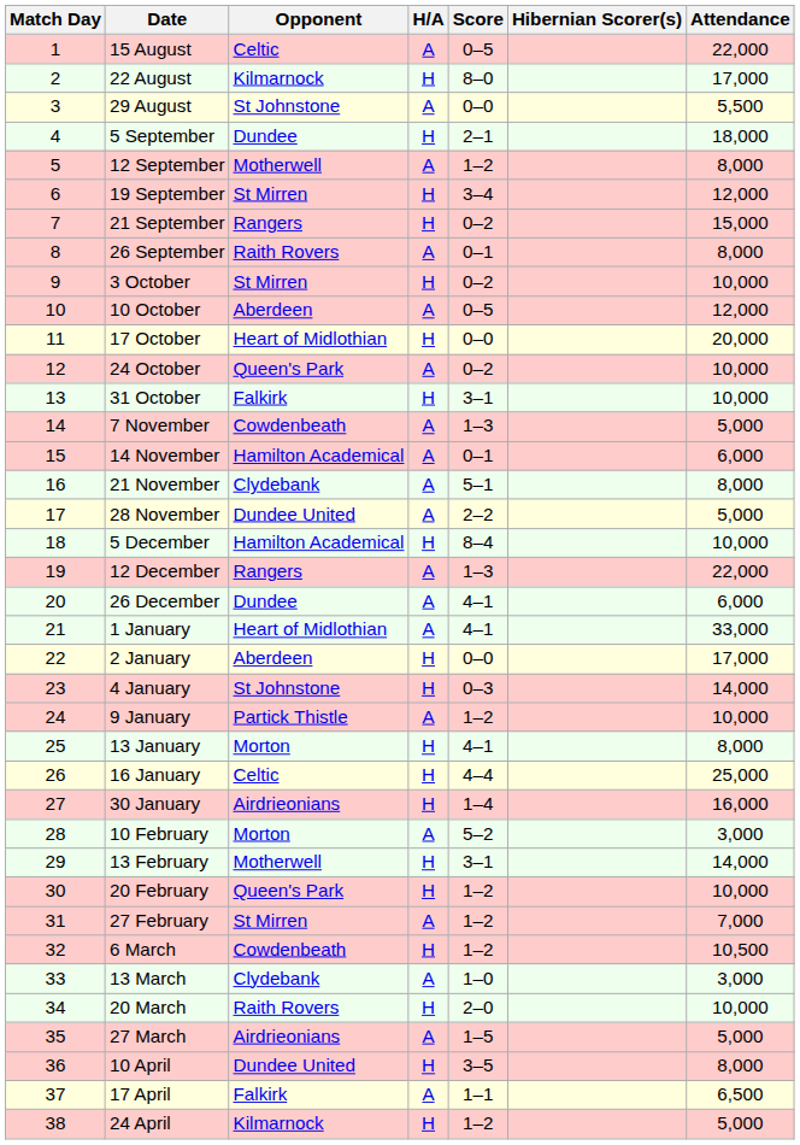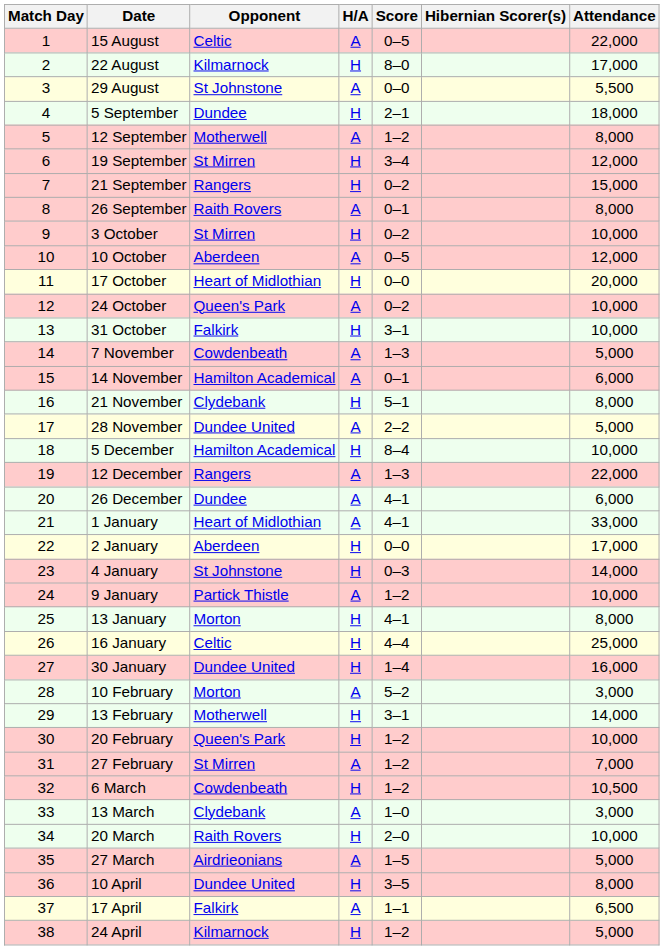 <table class="wikitable" style="text-align:center">
 <tr>
 <th>Match Day</th>
 <th>Date</th>
 <th>Opponent</th>
 <th>H/A</th>
 <th>Score</th>
 <th>Hibernian Scorer(s)</th>
 <th>Attendance</th>
 </tr>
 <tr bgcolor=#FFCCCC>
 <td>1</td>
 <td align=left>15 August</td>
 <td align=left><a href='#'>Celtic</a></td>
 <td><a href='#'>A</a></td>
 <td>0–5</td>
 <td align=left></td>
 <td>22,000</td>
 </tr>
 <tr bgcolor=#EEFFEE>
 <td>2</td>
 <td align=left>22 August</td>
 <td align=left><a href='#'>Kilmarnock</a></td>
 <td><a href='#'>H</a></td>
 <td>8–0</td>
 <td align=left></td>
 <td>17,000</td>
 </tr>
 <tr bgcolor=#FFFFDD>
 <td>3</td>
 <td align=left>29 August</td>
 <td align=left><a href='#'>St Johnstone</a></td>
 <td><a href='#'>A</a></td>
 <td>0–0</td>
 <td align=left></td>
 <td>5,500</td>
 </tr>
 <tr bgcolor=#EEFFEE>
 <td>4</td>
 <td align=left>5 September</td>
 <td align=left><a href='#'>Dundee</a></td>
 <td><a href='#'>H</a></td>
 <td>2–1</td>
 <td align=left></td>
 <td>18,000</td>
 </tr>
 <tr bgcolor=#FFCCCC>
 <td>5</td>
 <td align=left>12 September</td>
 <td align=left><a href='#'>Motherwell</a></td>
 <td><a href='#'>A</a></td>
 <td>1–2</td>
 <td align=left></td>
 <td>8,000</td>
 </tr>
 <tr bgcolor=#FFCCCC>
 <td>6</td>
 <td align=left>19 September</td>
 <td align=left><a href='#'>St Mirren</a></td>
 <td><a href='#'>H</a></td>
 <td>3–4</td>
 <td align=left></td>
 <td>12,000</td>
 </tr>
 <tr bgcolor=#FFCCCC>
 <td>7</td>
 <td align=left>21 September</td>
 <td align=left><a href='#'>Rangers</a></td>
 <td><a href='#'>H</a></td>
 <td>0–2</td>
 <td align=left></td>
 <td>15,000</td>
 </tr>
 <tr bgcolor=#FFCCCC>
 <td>8</td>
 <td align=left>26 September</td>
 <td align=left><a href='#'>Raith Rovers</a></td>
 <td><a href='#'>A</a></td>
 <td>0–1</td>
 <td align=left></td>
 <td>8,000</td>
 </tr>
 <tr bgcolor=#FFCCCC>
 <td>9</td>
 <td align=left>3 October</td>
 <td align=left><a href='#'>St Mirren</a></td>
 <td><a href='#'>H</a></td>
 <td>0–2</td>
 <td align=left></td>
 <td>10,000</td>
 </tr>
 <tr bgcolor=#FFCCCC>
 <td>10</td>
 <td align=left>10 October</td>
 <td align=left><a href='#'>Aberdeen</a></td>
 <td><a href='#'>A</a></td>
 <td>0–5</td>
 <td align=left></td>
 <td>12,000</td>
 </tr>
 <tr bgcolor=#FFFFDD>
 <td>11</td>
 <td align=left>17 October</td>
 <td align=left><a href='#'>Heart of Midlothian</a></td>
 <td><a href='#'>H</a></td>
 <td>0–0</td>
 <td align=left></td>
 <td>20,000</td>
 </tr>
 <tr bgcolor=#FFCCCC>
 <td>12</td>
 <td align=left>24 October</td>
 <td align=left><a href='#'>Queen's Park</a></td>
 <td><a href='#'>A</a></td>
 <td>0–2</td>
 <td align=left></td>
 <td>10,000</td>
 </tr>
 <tr bgcolor=#EEFFEE>
 <td>13</td>
 <td align=left>31 October</td>
 <td align=left><a href='#'>Falkirk</a></td>
 <td><a href='#'>H</a></td>
 <td>3–1</td>
 <td align=left></td>
 <td>10,000</td>
 </tr>
 <tr bgcolor=#FFCCCC>
 <td>14</td>
 <td align=left>7 November</td>
 <td align=left><a href='#'>Cowdenbeath</a></td>
 <td><a href='#'>A</a></td>
 <td>1–3</td>
 <td align=left></td>
 <td>5,000</td>
 </tr>
 <tr bgcolor=#FFCCCC>
 <td>15</td>
 <td align=left>14 November</td>
 <td align=left><a href='#'>Hamilton Academical</a></td>
 <td><a href='#'>A</a></td>
 <td>0–1</td>
 <td align=left></td>
 <td>6,000</td>
 </tr>
 <tr bgcolor=#EEFFEE>
 <td>16</td>
 <td align=left>21 November</td>
 <td align=left><a href='#'>Clydebank</a></td>
-<td><a href='#'>A</a></td>
+<td><a href='#'>H</a></td>
 <td>5–1</td>
 <td align=left></td>
 <td>8,000</td>
 </tr>
 <tr bgcolor=#FFFFDD>
 <td>17</td>
 <td align=left>28 November</td>
 <td align=left><a href='#'>Dundee United</a></td>
 <td><a href='#'>A</a></td>
 <td>2–2</td>
 <td align=left></td>
 <td>5,000</td>
 </tr>
 <tr bgcolor=#EEFFEE>
 <td>18</td>
 <td align=left>5 December</td>
 <td align=left><a href='#'>Hamilton Academical</a></td>
 <td><a href='#'>H</a></td>
 <td>8–4</td>
 <td align=left></td>
 <td>10,000</td>
 </tr>
 <tr bgcolor=#FFCCCC>
 <td>19</td>
 <td align=left>12 December</td>
 <td align=left><a href='#'>Rangers</a></td>
 <td><a href='#'>A</a></td>
 <td>1–3</td>
 <td align=left></td>
 <td>22,000</td>
 </tr>
 <tr bgcolor=#EEFFEE>
 <td>20</td>
 <td align=left>26 December</td>
 <td align=left><a href='#'>Dundee</a></td>
 <td><a href='#'>A</a></td>
 <td>4–1</td>
 <td align=left></td>
 <td>6,000</td>
 </tr>
 <tr bgcolor=#EEFFEE>
 <td>21</td>
 <td align=left>1 January</td>
 <td align=left><a href='#'>Heart of Midlothian</a></td>
 <td><a href='#'>A</a></td>
 <td>4–1</td>
 <td align=left></td>
 <td>33,000</td>
 </tr>
 <tr bgcolor=#FFFFDD>
 <td>22</td>
 <td align=left>2 January</td>
 <td align=left><a href='#'>Aberdeen</a></td>
 <td><a href='#'>H</a></td>
 <td>0–0</td>
 <td align=left></td>
 <td>17,000</td>
 </tr>
 <tr bgcolor=#FFCCCC>
 <td>23</td>
 <td align=left>4 January</td>
 <td align=left><a href='#'>St Johnstone</a></td>
 <td><a href='#'>H</a></td>
 <td>0–3</td>
 <td align=left></td>
 <td>14,000</td>
 </tr>
 <tr bgcolor=#FFCCCC>
 <td>24</td>
 <td align=left>9 January</td>
 <td align=left><a href='#'>Partick Thistle</a></td>
 <td><a href='#'>A</a></td>
 <td>1–2</td>
 <td align=left></td>
 <td>10,000</td>
 </tr>
 <tr bgcolor=#EEFFEE>
 <td>25</td>
 <td align=left>13 January</td>
 <td align=left><a href='#'>Morton</a></td>
 <td><a href='#'>H</a></td>
 <td>4–1</td>
 <td align=left></td>
 <td>8,000</td>
 </tr>
 <tr bgcolor=#FFFFDD>
 <td>26</td>
 <td align=left>16 January</td>
 <td align=left><a href='#'>Celtic</a></td>
 <td><a href='#'>H</a></td>
 <td>4–4</td>
 <td align=left></td>
 <td>25,000</td>
 </tr>
 <tr bgcolor=#FFCCCC>
 <td>27</td>
 <td align=left>30 January</td>
-<td align=left><a href='#'>Airdrieonians</a></td>
+<td align=left><a href='#'>Dundee United</a></td>
 <td><a href='#'>H</a></td>
 <td>1–4</td>
 <td align=left></td>
 <td>16,000</td>
 </tr>
 <tr bgcolor=#EEFFEE>
 <td>28</td>
 <td align=left>10 February</td>
 <td align=left><a href='#'>Morton</a></td>
 <td><a href='#'>A</a></td>
 <td>5–2</td>
 <td align=left></td>
 <td>3,000</td>
 </tr>
 <tr bgcolor=#EEFFEE>
 <td>29</td>
 <td align=left>13 February</td>
 <td align=left><a href='#'>Motherwell</a></td>
 <td><a href='#'>H</a></td>
 <td>3–1</td>
 <td align=left></td>
 <td>14,000</td>
 </tr>
 <tr bgcolor=#FFCCCC>
 <td>30</td>
 <td align=left>20 February</td>
 <td align=left><a href='#'>Queen's Park</a></td>
 <td><a href='#'>H</a></td>
 <td>1–2</td>
 <td align=left></td>
 <td>10,000</td>
 </tr>
 <tr bgcolor=#FFCCCC>
 <td>31</td>
 <td align=left>27 February</td>
 <td align=left><a href='#'>St Mirren</a></td>
 <td><a href='#'>A</a></td>
 <td>1–2</td>
 <td align=left></td>
 <td>7,000</td>
 </tr>
 <tr bgcolor=#FFCCCC>
 <td>32</td>
 <td align=left>6 March</td>
 <td align=left><a href='#'>Cowdenbeath</a></td>
 <td><a href='#'>H</a></td>
 <td>1–2</td>
 <td align=left></td>
 <td>10,500</td>
 </tr>
 <tr bgcolor=#EEFFEE>
 <td>33</td>
 <td align=left>13 March</td>
 <td align=left><a href='#'>Clydebank</a></td>
 <td><a href='#'>A</a></td>
 <td>1–0</td>
 <td align=left></td>
 <td>3,000</td>
 </tr>
 <tr bgcolor=#EEFFEE>
 <td>34</td>
 <td align=left>20 March</td>
 <td align=left><a href='#'>Raith Rovers</a></td>
 <td><a href='#'>H</a></td>
 <td>2–0</td>
 <td align=left></td>
 <td>10,000</td>
 </tr>
 <tr bgcolor=#FFCCCC>
 <td>35</td>
 <td align=left>27 March</td>
 <td align=left><a href='#'>Airdrieonians</a></td>
 <td><a href='#'>A</a></td>
 <td>1–5</td>
 <td align=left></td>
 <td>5,000</td>
 </tr>
 <tr bgcolor=#FFCCCC>
 <td>36</td>
 <td align=left>10 April</td>
 <td align=left><a href='#'>Dundee United</a></td>
 <td><a href='#'>H</a></td>
 <td>3–5</td>
 <td align=left></td>
 <td>8,000</td>
 </tr>
 <tr bgcolor=#FFFFDD>
 <td>37</td>
 <td align=left>17 April</td>
 <td align=left><a href='#'>Falkirk</a></td>
 <td><a href='#'>A</a></td>
 <td>1–1</td>
 <td align=left></td>
 <td>6,500</td>
 </tr>
 <tr bgcolor=#FFCCCC>
 <td>38</td>
 <td align=left>24 April</td>
 <td align=left><a href='#'>Kilmarnock</a></td>
 <td><a href='#'>H</a></td>
 <td>1–2</td>
 <td align=left></td>
 <td>5,000</td>
 </tr>
 </table>
